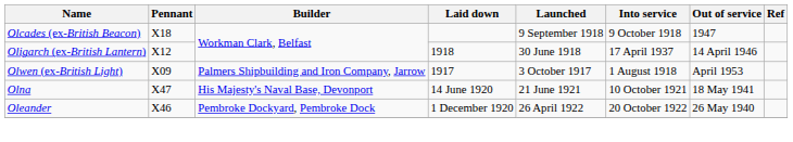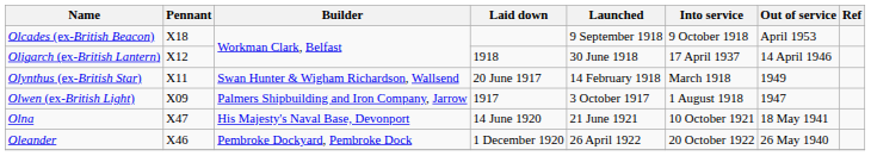 <table class="wikitable" style="font-size:97%;">
 <tr>
 <th>Name</th>
 <th>Pennant</th>
 <th>Builder</th>
 <th>Laid down</th>
 <th>Launched</th>
 <th>Into service</th>
 <th>Out of service</th>
 <th>Ref</th>
 </tr>
 <tr>
 <td><a href='#'><em>Olcades</em> (ex-<em>British Beacon</em>)</a></td>
 <td>X18</td>
 <td rowspan=2><a href='#'>Workman Clark</a>, <a href='#'>Belfast</a></td>
 <td></td>
 <td>9 September 1918</td>
 <td>9 October 1918</td>
-<td>1947</td>
+<td>April 1953</td>
 <td></td>
 </tr>
 <tr>
 <td><a href='#'><em>Oligarch</em> (ex-<em>British Lantern</em>)</a></td>
 <td>X12</td>
 <td>1918</td>
 <td>30 June 1918</td>
 <td>17 April 1937</td>
 <td>14 April 1946</td>
 <td></td>
 </tr>
 <tr>
+<td><a href='#'><em>Olynthus</em> (ex-<em>British Star</em>)</a></td>
+<td>X11</td>
+<td><a href='#'>Swan Hunter & Wigham Richardson</a>, <a href='#'>Wallsend</a></td>
+<td>20 June 1917</td>
+<td>14 February 1918</td>
+<td>March 1918</td>
+<td>1949</td>
+<td></td>
+</tr>
+<tr>
 <td><a href='#'><em>Olwen</em> (ex-<em>British Light</em>)</a></td>
 <td>X09</td>
 <td><a href='#'>Palmers Shipbuilding and Iron Company</a>, <a href='#'>Jarrow</a></td>
 <td>1917</td>
 <td>3 October 1917</td>
 <td>1 August 1918</td>
-<td>April 1953</td>
+<td>1947</td>
 <td></td>
 </tr>
 <tr>
 <td><a href='#'><em>Olna</em></a></td>
 <td>X47</td>
 <td><a href='#'>His Majesty's Naval Base, Devonport</a></td>
 <td>14 June 1920</td>
 <td>21 June 1921</td>
 <td>10 October 1921</td>
 <td>18 May 1941</td>
 <td></td>
 </tr>
 <tr>
 <td><a href='#'><em>Oleander</em></a></td>
 <td>X46</td>
 <td><a href='#'>Pembroke Dockyard</a>, <a href='#'>Pembroke Dock</a></td>
 <td>1 December 1920</td>
 <td>26 April 1922</td>
 <td>20 October 1922</td>
 <td>26 May 1940</td>
 <td></td>
 </tr>
 <tr>
 </tr>
 </table>
